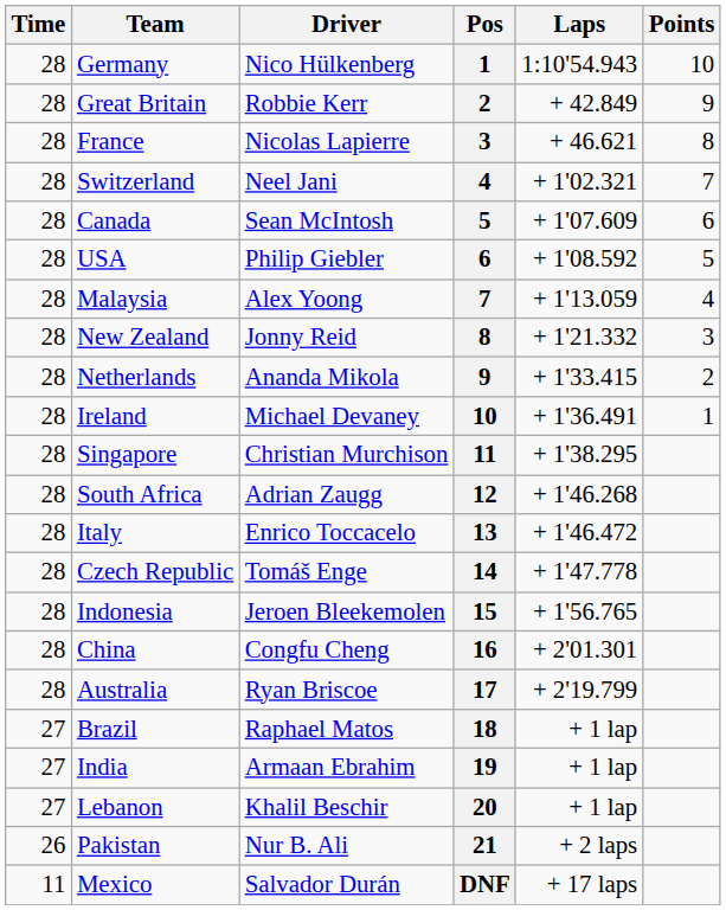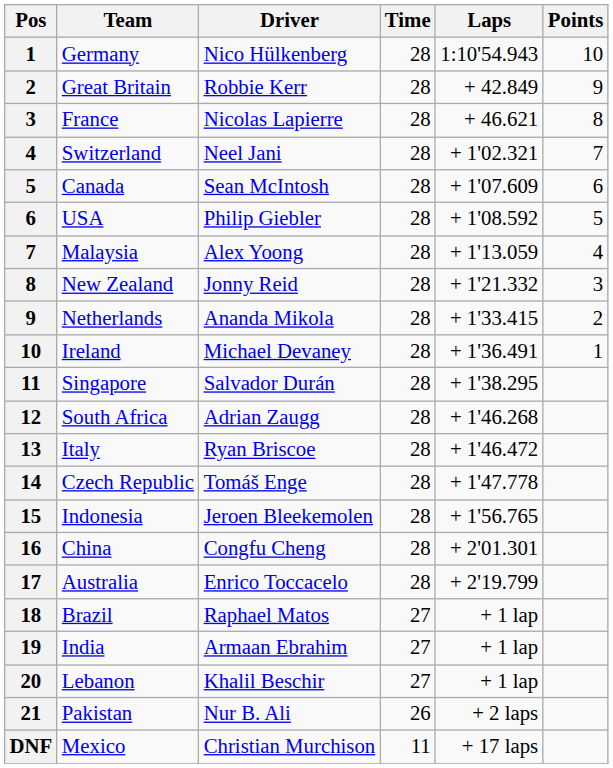 <table class="wikitable">
 <tr>
-<th>Time</th>
+<th>Pos</th>
 <th>Team</th>
 <th>Driver</th>
-<th>Pos</th>
+<th>Time</th>
 <th>Laps</th>
 <th>Points</th>
 </tr>
 <tr>
-<td align="right">28</td>
+<th>1</th>
 <td> <a href='#'>Germany</a></td>
 <td><a href='#'>Nico Hülkenberg</a></td>
-<th>1</th>
+<td align="right">28</td>
 <td align="right">1:10'54.943</td>
 <td align="right">10</td>
 </tr>
 <tr>
-<td align="right">28</td>
+<th>2</th>
 <td> <a href='#'>Great Britain</a></td>
 <td><a href='#'>Robbie Kerr</a></td>
-<th>2</th>
+<td align="right">28</td>
 <td align="right">+ 42.849</td>
 <td align="right">9</td>
 </tr>
 <tr>
-<td align="right">28</td>
+<th>3</th>
 <td> <a href='#'>France</a></td>
 <td><a href='#'>Nicolas Lapierre</a></td>
-<th>3</th>
+<td align="right">28</td>
 <td align="right">+ 46.621</td>
 <td align="right">8</td>
 </tr>
 <tr>
-<td align="right">28</td>
+<th>4</th>
 <td> <a href='#'>Switzerland</a></td>
 <td><a href='#'>Neel Jani</a></td>
-<th>4</th>
+<td align="right">28</td>
 <td align="right">+ 1'02.321</td>
 <td align="right">7</td>
 </tr>
 <tr>
-<td align="right">28</td>
+<th>5</th>
 <td> <a href='#'>Canada</a></td>
 <td><a href='#'>Sean McIntosh</a></td>
-<th>5</th>
+<td align="right">28</td>
 <td align="right">+ 1'07.609</td>
 <td align="right">6</td>
 </tr>
 <tr>
-<td align="right">28</td>
+<th>6</th>
 <td> <a href='#'>USA</a></td>
 <td><a href='#'>Philip Giebler</a></td>
-<th>6</th>
+<td align="right">28</td>
 <td align="right">+ 1'08.592</td>
 <td align="right">5</td>
 </tr>
 <tr>
-<td align="right">28</td>
+<th>7</th>
 <td> <a href='#'>Malaysia</a></td>
 <td><a href='#'>Alex Yoong</a></td>
-<th>7</th>
+<td align="right">28</td>
 <td align="right">+ 1'13.059</td>
 <td align="right">4</td>
 </tr>
 <tr>
-<td align="right">28</td>
+<th>8</th>
 <td> <a href='#'>New Zealand</a></td>
 <td><a href='#'>Jonny Reid</a></td>
-<th>8</th>
+<td align="right">28</td>
 <td align="right">+ 1'21.332</td>
 <td align="right">3</td>
 </tr>
 <tr>
-<td align="right">28</td>
+<th>9</th>
 <td> <a href='#'>Netherlands</a></td>
 <td><a href='#'>Ananda Mikola</a></td>
-<th>9</th>
+<td align="right">28</td>
 <td align="right">+ 1'33.415</td>
 <td align="right">2</td>
 </tr>
 <tr>
-<td align="right">28</td>
+<th>10</th>
 <td> <a href='#'>Ireland</a></td>
 <td><a href='#'>Michael Devaney</a></td>
-<th>10</th>
+<td align="right">28</td>
 <td align="right">+ 1'36.491</td>
 <td align="right">1</td>
 </tr>
 <tr>
+<th>11</th>
+<td> <a href='#'>Singapore</a></td>
+<td><a href='#'>Salvador Durán</a></td>
 <td align="right">28</td>
-<td> <a href='#'>Singapore</a></td>
-<td><a href='#'>Christian Murchison</a></td>
-<th>11</th>
 <td align="right">+ 1'38.295</td>
 <td align="right"></td>
 </tr>
 <tr>
-<td align="right">28</td>
+<th>12</th>
 <td> <a href='#'>South Africa</a></td>
 <td><a href='#'>Adrian Zaugg</a></td>
-<th>12</th>
+<td align="right">28</td>
 <td align="right">+ 1'46.268</td>
 <td align="right"></td>
 </tr>
 <tr>
+<th>13</th>
+<td> <a href='#'>Italy</a></td>
+<td><a href='#'>Ryan Briscoe</a></td>
 <td align="right">28</td>
-<td> <a href='#'>Italy</a></td>
-<td><a href='#'>Enrico Toccacelo</a></td>
-<th>13</th>
 <td align="right">+ 1'46.472</td>
 <td align="right"></td>
 </tr>
 <tr>
-<td align="right">28</td>
+<th>14</th>
 <td> <a href='#'>Czech Republic</a></td>
 <td><a href='#'>Tomáš Enge</a></td>
-<th>14</th>
+<td align="right">28</td>
 <td align="right">+ 1'47.778</td>
 <td align="right"></td>
 </tr>
 <tr>
-<td align="right">28</td>
+<th>15</th>
 <td> <a href='#'>Indonesia</a></td>
 <td><a href='#'>Jeroen Bleekemolen</a></td>
-<th>15</th>
+<td align="right">28</td>
 <td align="right">+ 1'56.765</td>
 <td align="right"></td>
 </tr>
 <tr>
-<td align="right">28</td>
+<th>16</th>
 <td> <a href='#'>China</a></td>
 <td><a href='#'>Congfu Cheng</a></td>
-<th>16</th>
+<td align="right">28</td>
 <td align="right">+ 2'01.301</td>
 <td align="right"></td>
 </tr>
 <tr>
+<th>17</th>
+<td> <a href='#'>Australia</a></td>
+<td><a href='#'>Enrico Toccacelo</a></td>
 <td align="right">28</td>
-<td> <a href='#'>Australia</a></td>
-<td><a href='#'>Ryan Briscoe</a></td>
-<th>17</th>
 <td align="right">+ 2'19.799</td>
 <td align="right"></td>
 </tr>
 <tr>
-<td align="right">27</td>
+<th>18</th>
 <td> <a href='#'>Brazil</a></td>
 <td><a href='#'>Raphael Matos</a></td>
-<th>18</th>
+<td align="right">27</td>
 <td align="right">+ 1 lap</td>
 <td align="right"></td>
 </tr>
 <tr>
-<td align="right">27</td>
+<th>19</th>
 <td> <a href='#'>India</a></td>
 <td><a href='#'>Armaan Ebrahim</a></td>
-<th>19</th>
+<td align="right">27</td>
 <td align="right">+ 1 lap</td>
 <td align="right"></td>
 </tr>
 <tr>
-<td align="right">27</td>
+<th>20</th>
 <td> <a href='#'>Lebanon</a></td>
 <td><a href='#'>Khalil Beschir</a></td>
-<th>20</th>
+<td align="right">27</td>
 <td align="right">+ 1 lap</td>
 <td align="right"></td>
 </tr>
 <tr>
-<td align="right">26</td>
+<th>21</th>
 <td> <a href='#'>Pakistan</a></td>
 <td><a href='#'>Nur B. Ali</a></td>
-<th>21</th>
+<td align="right">26</td>
 <td align="right">+ 2 laps</td>
 <td align="right"></td>
 </tr>
 <tr>
+<th>DNF</th>
+<td> <a href='#'>Mexico</a></td>
+<td><a href='#'>Christian Murchison</a></td>
 <td align="right">11</td>
-<td> <a href='#'>Mexico</a></td>
-<td><a href='#'>Salvador Durán</a></td>
-<th>DNF</th>
 <td align="right">+ 17 laps</td>
 <td align="right"></td>
 </tr>
 </table>
